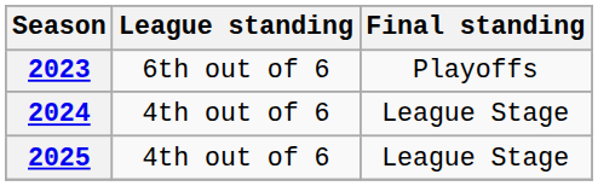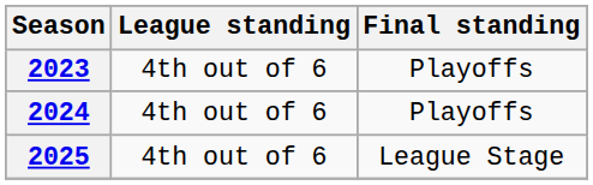 <table class="wikitable sortable" style="text-align:center;font-size:91%;">
 <tr>
 <th>Season</th>
 <th>League standing</th>
 <th>Final standing</th>
 </tr>
 <tr>
 <th><a href='#'>2023</a></th>
-<td>6th out of 6</td>
+<td>4th out of 6</td>
 <td>Playoffs</td>
 </tr>
 <tr>
 <th><a href='#'>2024</a></th>
 <td>4th out of 6</td>
-<td>League Stage</td>
+<td>Playoffs</td>
 </tr>
 <tr>
 <th><a href='#'>2025</a></th>
 <td>4th out of 6</td>
 <td>League Stage</td>
 </tr>
 <tr>
 </tr>
 </table>
